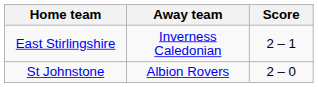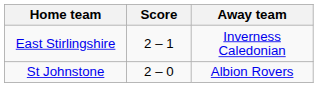 <table class="wikitable" style="text-align: center">
 <tr>
 <th width=140>Home team</th>
+<th width=70>Score</th>
 <th width=140>Away team</th>
-<th width=70>Score</th>
 </tr>
 <tr>
 <td><a href='#'>East Stirlingshire</a></td>
+<td>2 – 1</td>
 <td><a href='#'>Inverness Caledonian</a></td>
-<td>2 – 1</td>
 </tr>
 <tr>
 <td><a href='#'>St Johnstone</a></td>
+<td>2 – 0</td>
 <td><a href='#'>Albion Rovers</a></td>
-<td>2 – 0</td>
 </tr>
 </table>
